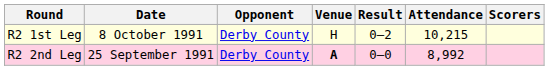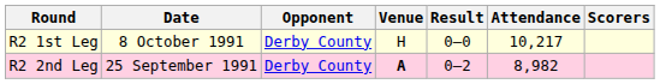 <table class="wikitable sortable" style="font-size:100; text-align:center">
 <tr>
 <th>Round</th>
 <th>Date</th>
 <th>Opponent</th>
 <th>Venue</th>
 <th>Result</th>
 <th>Attendance</th>
 <th>Scorers</th>
 </tr>
 <tr style="background-color: #ffffdd;">
 <td>R2 1st Leg</td>
 <td>8 October 1991</td>
 <td><a href='#'>Derby County</a></td>
 <td>H</td>
-<td>0–2</td>
-<td>10,215</td>
+<td>0–0</td>
+<td>10,217</td>
 <td></td>
 </tr>
 <tr style="background-color: #ffd0e3;">
 <td>R2 2nd Leg</td>
 <td>25 September 1991</td>
 <td><a href='#'>Derby County</a></td>
 <td><strong>A</strong></td>
-<td>0–0</td>
-<td>8,992</td>
+<td>0–2</td>
+<td>8,982</td>
 <td></td>
 </tr>
 </table>
